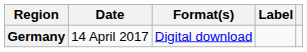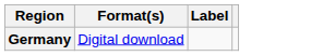 <table class="wikitable plainrowheaders">
 <tr>
 <th scope="col">Region</th>
-<th scope="col">Date</th>
 <th scope="col">Format(s)</th>
 <th scope="col">Label</th>
 <th scope="col"></th>
 </tr>
 <tr>
 <th scope="row">Germany</th>
-<td>14 April 2017</td>
 <td><a href='#'>Digital download</a></td>
 <td></td>
 <td></td>
 </tr>
 </table>
